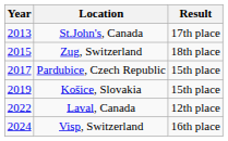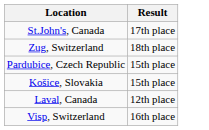 <table class="wikitable" style="text-align:center;">
 <tr>
-<th>Year</th>
 <th>Location</th>
 <th>Result</th>
 </tr>
 <tr>
-<td><a href='#'>2013</a></td>
 <td><a href='#'>St.John's</a>, Canada</td>
 <td>17th place</td>
 </tr>
 <tr>
-<td><a href='#'>2015</a></td>
 <td><a href='#'>Zug</a>, Switzerland</td>
 <td>18th place</td>
 </tr>
 <tr>
-<td><a href='#'>2017</a></td>
 <td><a href='#'>Pardubice</a>, Czech Republic</td>
 <td>15th place</td>
 </tr>
 <tr>
-<td><a href='#'>2019</a></td>
 <td><a href='#'>Košice</a>, Slovakia</td>
 <td>15th place</td>
 </tr>
 <tr>
-<td><a href='#'>2022</a></td>
 <td><a href='#'>Laval</a>, Canada</td>
 <td>12th place</td>
 </tr>
 <tr>
-<td><a href='#'>2024</a></td>
 <td><a href='#'>Visp</a>, Switzerland</td>
 <td>16th place</td>
 </tr>
 </table>
